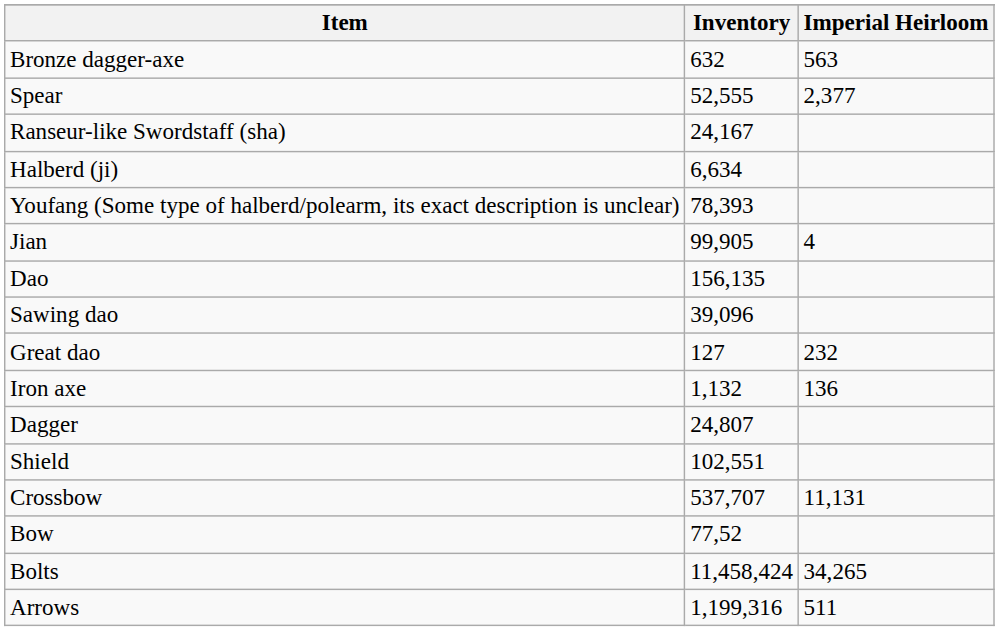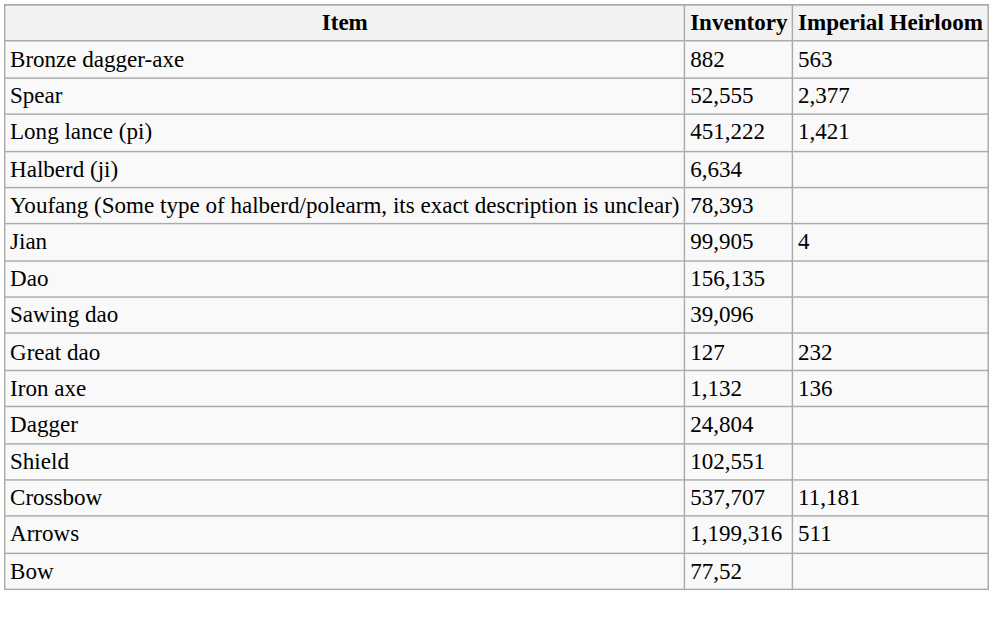 <table class="sortable wikitable">
 <tr style="background:#CCCC;">
 </tr>
 <tr>
 <th>Item</th>
 <th>Inventory</th>
 <th>Imperial Heirloom</th>
 </tr>
 <tr>
 <td>Bronze dagger-axe</td>
-<td>632</td>
+<td>882</td>
 <td>563</td>
 </tr>
 <tr>
 <td>Spear</td>
 <td>52,555</td>
 <td>2,377</td>
 </tr>
 <tr>
-<td>Ranseur-like Swordstaff (sha)</td>
-<td>24,167</td>
-<td></td>
+<td>Long lance (pi)</td>
+<td>451,222</td>
+<td>1,421</td>
 </tr>
 <tr>
 <td>Halberd (ji)</td>
 <td>6,634</td>
 <td></td>
 </tr>
 <tr>
 <td>Youfang (Some type of halberd/polearm, its exact description is unclear)</td>
 <td>78,393</td>
 <td></td>
 </tr>
 <tr>
 <td>Jian</td>
 <td>99,905</td>
 <td>4</td>
 </tr>
 <tr>
 <td>Dao</td>
 <td>156,135</td>
 <td></td>
 </tr>
 <tr>
 <td>Sawing dao</td>
 <td>39,096</td>
 <td></td>
 </tr>
 <tr>
 <td>Great dao</td>
 <td>127</td>
 <td>232</td>
 </tr>
 <tr>
 <td>Iron axe</td>
 <td>1,132</td>
 <td>136</td>
 </tr>
 <tr>
 <td>Dagger</td>
-<td>24,807</td>
+<td>24,804</td>
 <td></td>
 </tr>
 <tr>
 <td>Shield</td>
 <td>102,551</td>
 <td></td>
 </tr>
 <tr>
 <td>Crossbow</td>
 <td>537,707</td>
-<td>11,131</td>
+<td>11,181</td>
+</tr>
+<tr>
+<td>Arrows</td>
+<td>1,199,316</td>
+<td>511</td>
 </tr>
 <tr>
 <td>Bow</td>
 <td>77,52</td>
 <td></td>
 </tr>
-<tr>
-<td>Bolts</td>
-<td>11,458,424</td>
-<td>34,265</td>
-</tr>
-<tr>
-<td>Arrows</td>
-<td>1,199,316</td>
-<td>511</td>
-</tr>
 </table>
